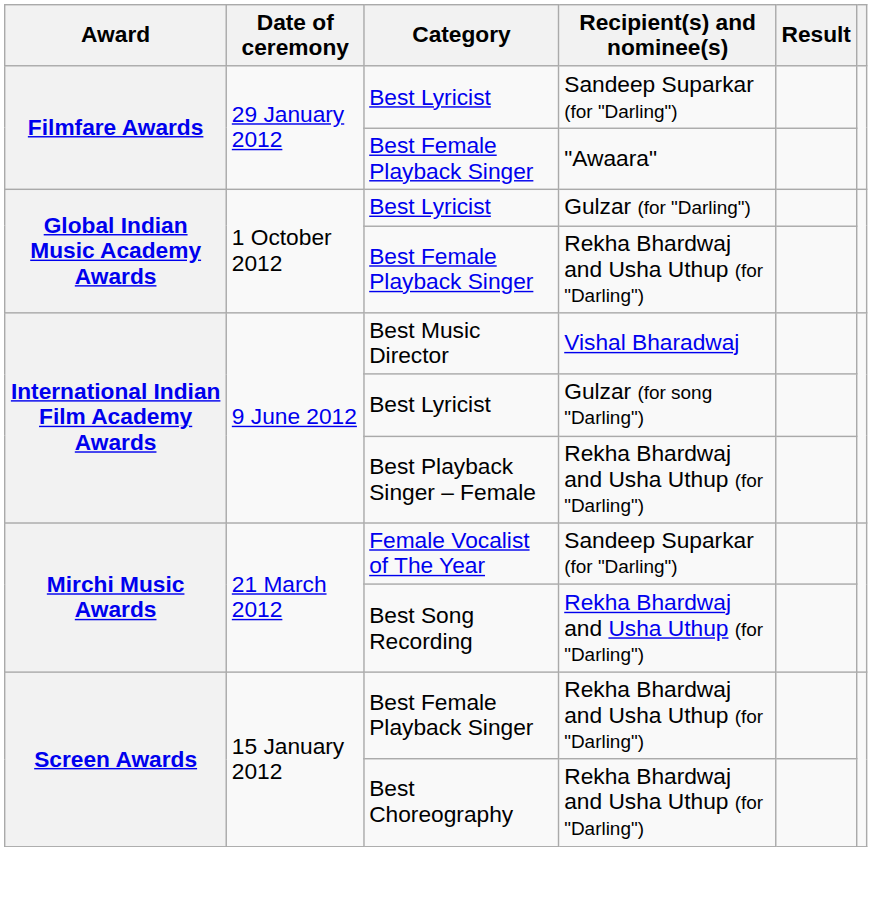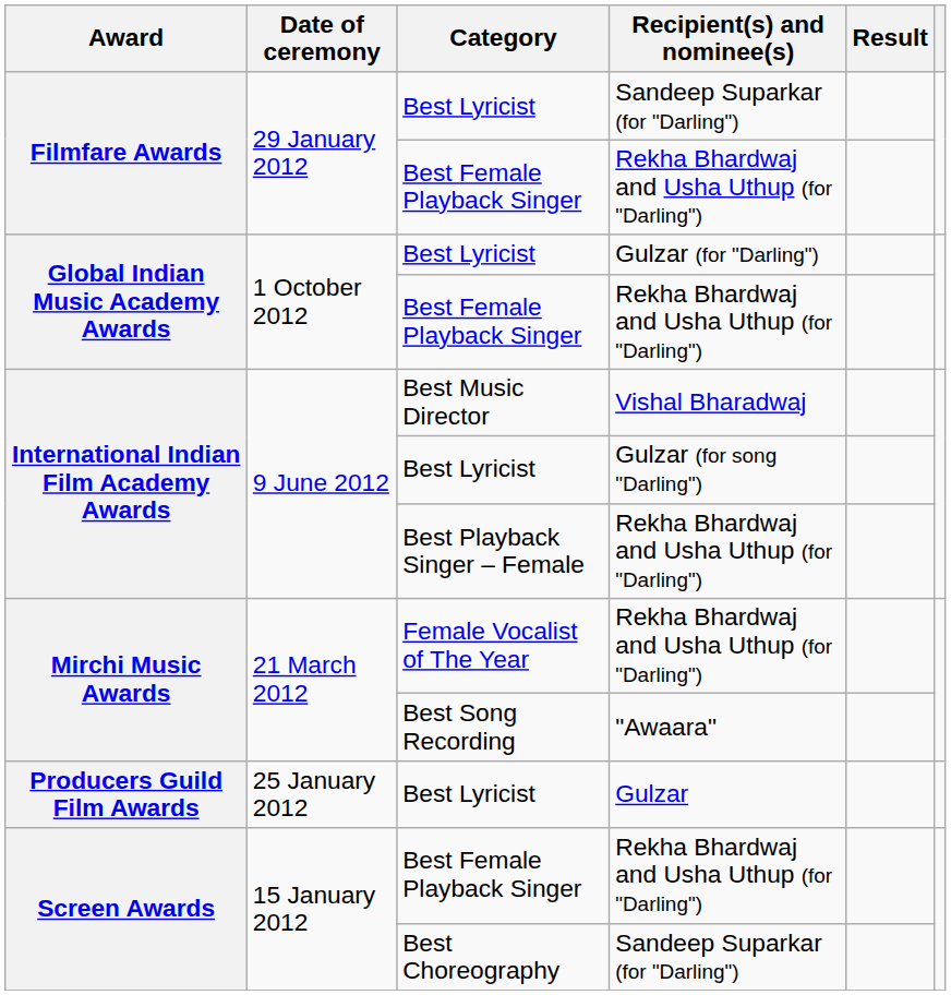 <table class="wikitable plainrowheaders sortable">
 <tr>
 <th scope="col">Award</th>
 <th scope="col">Date of ceremony</th>
 <th scope="col">Category</th>
 <th scope="col">Recipient(s) and nominee(s)</th>
 <th scope="col">Result</th>
 <th scope="col" class="unsortable"></th>
 </tr>
 <tr>
 <th scope="row" rowspan="2"><a href='#'>Filmfare Awards</a></th>
 <td rowspan="2"><a href='#'>29 January 2012</a></td>
 <td><a href='#'>Best Lyricist</a></td>
 <td>Sandeep Suparkar <small>(for "Darling")</small></td>
 <td></td>
 <td rowspan="2" style="text-align:center;"><br></td>
 </tr>
 <tr>
 <td><a href='#'>Best Female Playback Singer</a></td>
-<td>"Awaara"</td>
+<td><a href='#'>Rekha Bhardwaj</a> and <a href='#'>Usha Uthup</a> <small>(for "Darling")</small></td>
 <td></td>
 </tr>
 <tr>
 <th scope="row" rowspan="2"><a href='#'>Global Indian Music Academy Awards</a></th>
 <td rowspan="2">1 October 2012</td>
 <td><a href='#'>Best Lyricist</a></td>
 <td>Gulzar <small>(for "Darling")</small></td>
 <td></td>
 <td style="text-align:center;" rowspan="2"></td>
 </tr>
 <tr>
 <td><a href='#'>Best Female Playback Singer</a></td>
 <td>Rekha Bhardwaj and Usha Uthup  <small>(for "Darling")</small></td>
 <td></td>
 </tr>
 <tr>
 <th scope="row" rowspan="3"><a href='#'>International Indian Film Academy Awards</a></th>
 <td rowspan="3"><a href='#'>9 June 2012</a></td>
 <td>Best Music Director</td>
 <td><a href='#'>Vishal Bharadwaj</a></td>
 <td></td>
 <td rowspan="3" style="text-align:center;"></td>
 </tr>
 <tr>
 <td>Best Lyricist</td>
 <td>Gulzar <small>(for song "Darling")</small></td>
 <td></td>
 </tr>
 <tr>
 <td>Best Playback Singer – Female</td>
 <td>Rekha Bhardwaj and Usha Uthup <small>(for "Darling")</small></td>
 <td></td>
 </tr>
 <tr>
 <th rowspan="2" scope="row"><a href='#'>Mirchi Music Awards</a></th>
 <td rowspan="2"><a href='#'>21 March 2012</a></td>
 <td><a href='#'>Female Vocalist of The Year</a></td>
-<td>Sandeep Suparkar <small>(for "Darling")</small></td>
+<td>Rekha Bhardwaj and Usha Uthup <small>(for "Darling")</small></td>
 <td></td>
 <td rowspan="2" style="text-align:center;"></td>
 </tr>
 <tr>
 <td>Best Song Recording</td>
-<td><a href='#'>Rekha Bhardwaj</a> and <a href='#'>Usha Uthup</a> <small>(for "Darling")</small></td>
+<td>"Awaara"</td>
 <td></td>
+</tr>
+<tr>
+<th scope="row"><a href='#'>Producers Guild Film Awards</a></th>
+<td>25 January 2012</td>
+<td>Best Lyricist</td>
+<td><a href='#'>Gulzar</a></td>
+<td></td>
+<td style="text-align:center;"><br></td>
 </tr>
 <tr>
 <th rowspan="2" scope="row"><a href='#'>Screen Awards</a></th>
 <td rowspan="2">15 January 2012</td>
 <td>Best Female Playback Singer</td>
 <td>Rekha Bhardwaj and Usha Uthup <small>(for "Darling")</small></td>
 <td></td>
 <td rowspan="2" style="text-align:center;"><br></td>
 </tr>
 <tr>
 <td>Best Choreography</td>
-<td>Rekha Bhardwaj and Usha Uthup <small>(for "Darling")</small></td>
+<td>Sandeep Suparkar <small>(for "Darling")</small></td>
 <td></td>
 </tr>
 </table>
